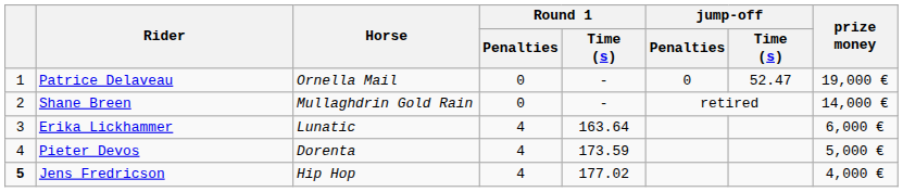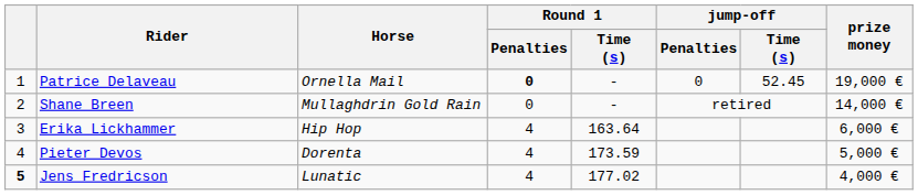 <table class="wikitable" style="font-size: 90%">
 <tr>
 <th rowspan=2 width=20></th>
 <th rowspan=2 width=210>Rider</th>
 <th rowspan=2 width=150>Horse</th>
 <th colspan=2>Round 1</th>
 <th colspan=2>jump-off</th>
 <th rowspan=2 width=65>prize<br>money</th>
 </tr>
 <tr>
 <th width=55>Penalties</th>
 <th width=65>Time<br>(<a href='#'>s</a>)</th>
 <th width=55>Penalties</th>
 <th width=65>Time<br>(<a href='#'>s</a>)</th>
 </tr>
 <tr>
 <td align=center>1</td>
 <td> <a href='#'>Patrice Delaveau</a></td>
 <td><em>Ornella Mail</em></td>
-<td align=center>0</td>
+<td align=center><strong>0</strong></td>
 <td align=center>-</td>
 <td align=center>0</td>
-<td align=center>52.47</td>
+<td align=center>52.45</td>
 <td align=center>19,000 €</td>
 </tr>
 <tr>
 <td align=center>2</td>
 <td> <a href='#'>Shane Breen</a></td>
 <td><em>Mullaghdrin Gold Rain</em></td>
 <td align=center>0</td>
 <td align=center>-</td>
 <td colspan=2 align=center>retired</td>
 <td align=center>14,000 €</td>
 </tr>
 <tr>
 <td align=center>3</td>
 <td> <a href='#'>Erika Lickhammer</a></td>
-<td><em>Lunatic</em></td>
+<td><em>Hip Hop</em></td>
 <td align=center>4</td>
 <td align=center>163.64</td>
 <td align=center></td>
 <td align=center></td>
 <td align=center>6,000 €</td>
 </tr>
 <tr>
 <td align=center>4</td>
 <td> <a href='#'>Pieter Devos</a></td>
 <td><em>Dorenta</em></td>
 <td align=center>4</td>
 <td align=center>173.59</td>
 <td align=center></td>
 <td align=center></td>
 <td align=center>5,000 €</td>
 </tr>
 <tr>
 <td align=center><strong>5</strong></td>
 <td> <a href='#'>Jens Fredricson</a></td>
-<td><em>Hip Hop</em></td>
+<td><em>Lunatic</em></td>
 <td align=center>4</td>
 <td align=center>177.02</td>
 <td align=center></td>
 <td align=center></td>
 <td align=center>4,000 €</td>
 </tr>
 </table>
